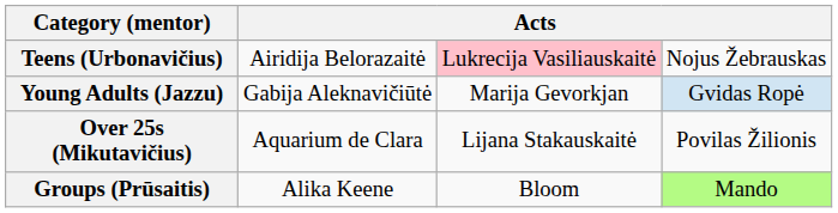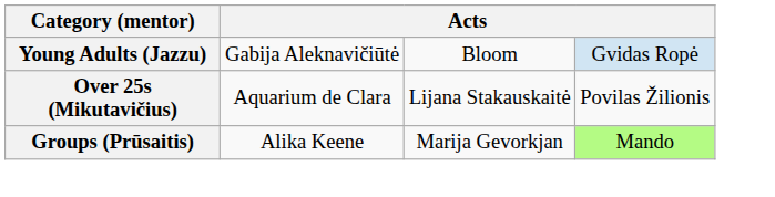 <table class="wikitable" style="text-align:center">
 <tr>
 <th scope="col" style="width:160px;">Category (mentor)</th>
 <th scope="col" colspan="3">Acts</th>
 </tr>
 <tr>
-<th scope="row">Teens (Urbonavičius)</th>
-<td>Airidija Belorazaitė</td>
-<td bgcolor="pink">Lukrecija Vasiliauskaitė</td>
-<td>Nojus Žebrauskas</td>
-</tr>
-<tr>
 <th scope="row">Young Adults (Jazzu)</th>
 <td>Gabija Aleknavičiūtė</td>
-<td>Marija Gevorkjan</td>
+<td>Bloom</td>
 <td bgcolor="#D1E5F3">Gvidas Ropė</td>
 </tr>
 <tr>
 <th scope="row">Over 25s (Mikutavičius)</th>
 <td>Aquarium de Clara</td>
 <td>Lijana Stakauskaitė</td>
 <td>Povilas Žilionis</td>
 </tr>
 <tr>
 <th scope="row">Groups (Prūsaitis)</th>
 <td>Alika Keene</td>
-<td>Bloom</td>
+<td>Marija Gevorkjan</td>
 <td bgcolor="#b4fb84">Mando</td>
 </tr>
 </table>
